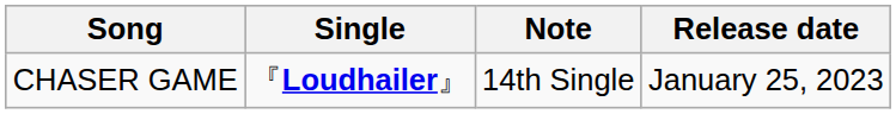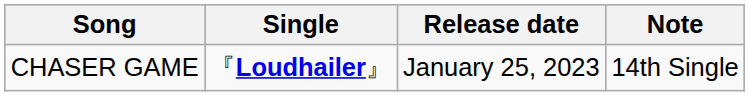 <table class="wikitable">
 <tr>
 <th>Song</th>
 <th>Single</th>
+<th>Release date</th>
 <th>Note</th>
-<th>Release date</th>
 </tr>
 <tr>
 <td>CHASER GAME</td>
 <td>『<strong><a href='#'>Loudhailer</a></strong>』</td>
+<td>January 25, 2023</td>
 <td>14th Single</td>
-<td>January 25, 2023</td>
 </tr>
 </table>
